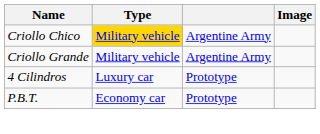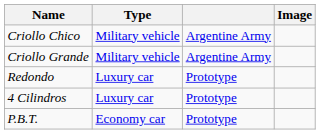 <table class= "wikitable sortable">
 <tr>
 <th width= 100px>Name</th>
 <th width= px>Type</th>
 <th width= px></th>
 <th width= px>Image</th>
 </tr>
 <tr>
 <td><em>Criollo Chico</em></td>
-<td style="background: gold;"><a href='#'>Military vehicle</a></td>
+<td><a href='#'>Military vehicle</a></td>
 <td><a href='#'>Argentine Army</a></td>
 <td></td>
 </tr>
 <tr>
 <td><em>Criollo Grande</em></td>
 <td><a href='#'>Military vehicle</a></td>
 <td><a href='#'>Argentine Army</a></td>
+<td></td>
+</tr>
+<tr>
+<td><em>Redondo</em></td>
+<td><a href='#'>Luxury car</a></td>
+<td><a href='#'>Prototype</a> </td>
 <td></td>
 </tr>
 <tr>
 <td><em>4 Cilindros</em></td>
 <td><a href='#'>Luxury car</a></td>
 <td><a href='#'>Prototype</a> </td>
 <td></td>
 </tr>
 <tr>
 <td><em>P.B.T.</em></td>
 <td><a href='#'>Economy car</a></td>
 <td><a href='#'>Prototype</a> </td>
 <td></td>
 </tr>
 </table>
